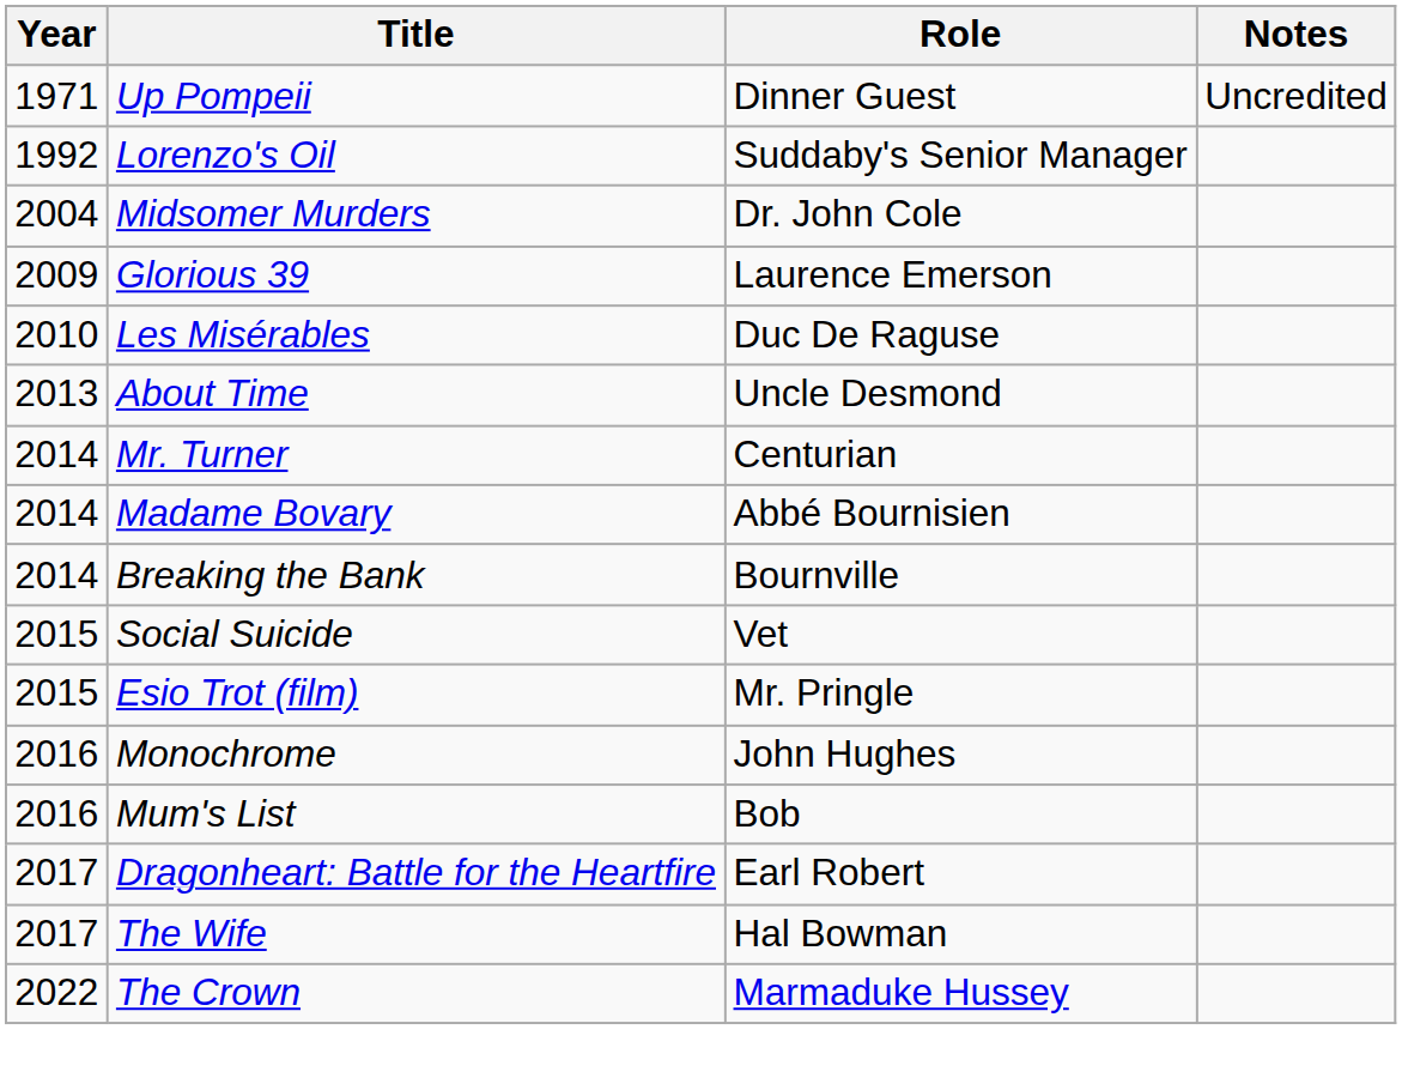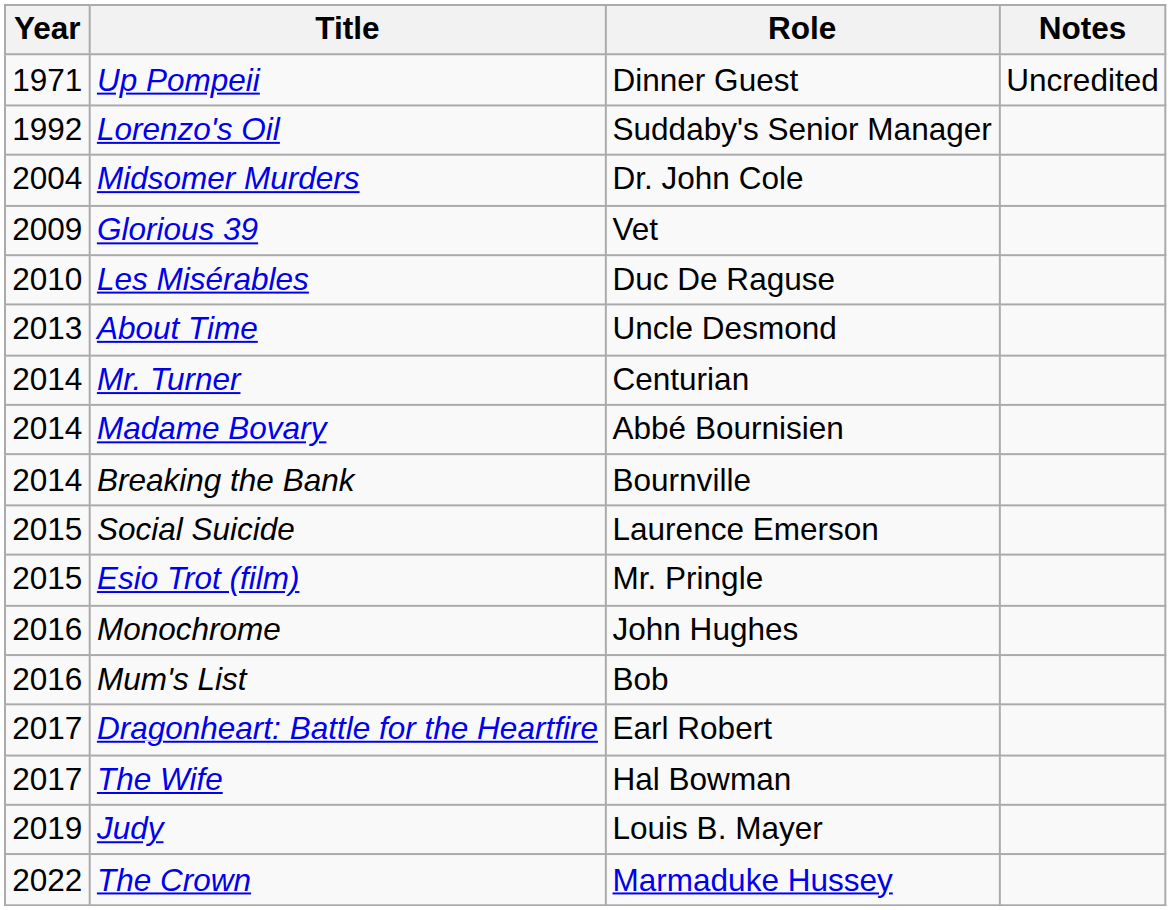 <table class="wikitable">
 <tr>
 <th>Year</th>
 <th>Title</th>
 <th>Role</th>
 <th>Notes</th>
 </tr>
 <tr>
 <td>1971</td>
 <td><em><a href='#'>Up Pompeii</a></em></td>
 <td>Dinner Guest</td>
 <td>Uncredited</td>
 </tr>
 <tr>
 <td>1992</td>
 <td><em><a href='#'>Lorenzo's Oil</a></em></td>
 <td>Suddaby's Senior Manager</td>
 <td></td>
 </tr>
 <tr>
 <td>2004</td>
 <td><em><a href='#'>Midsomer Murders</a></em></td>
 <td>Dr. John Cole</td>
 <td></td>
 </tr>
 <tr>
 <td>2009</td>
 <td><em><a href='#'>Glorious 39</a></em></td>
-<td>Laurence Emerson</td>
+<td>Vet</td>
 <td></td>
 </tr>
 <tr>
 <td>2010</td>
 <td><em><a href='#'>Les Misérables</a></em></td>
 <td>Duc De Raguse</td>
 <td></td>
 </tr>
 <tr>
 <td>2013</td>
 <td><em><a href='#'>About Time</a></em></td>
 <td>Uncle Desmond</td>
 <td></td>
 </tr>
 <tr>
 <td>2014</td>
 <td><em><a href='#'>Mr. Turner</a></em></td>
 <td>Centurian</td>
 <td></td>
 </tr>
 <tr>
 <td>2014</td>
 <td><em><a href='#'>Madame Bovary</a></em></td>
 <td>Abbé Bournisien</td>
 <td></td>
 </tr>
 <tr>
 <td>2014</td>
 <td><em>Breaking the Bank</em></td>
 <td>Bournville</td>
 <td></td>
 </tr>
 <tr>
 <td>2015</td>
 <td><em>Social Suicide</em></td>
-<td>Vet</td>
+<td>Laurence Emerson</td>
 <td></td>
 </tr>
 <tr>
 <td>2015</td>
 <td><em><a href='#'>Esio Trot (film)</a></em></td>
 <td>Mr. Pringle</td>
 <td></td>
 </tr>
 <tr>
 <td>2016</td>
 <td><em>Monochrome</em></td>
 <td>John Hughes</td>
 <td></td>
 </tr>
 <tr>
 <td>2016</td>
 <td><em>Mum's List</em></td>
 <td>Bob</td>
 <td></td>
 </tr>
 <tr>
 <td>2017</td>
 <td><em><a href='#'>Dragonheart: Battle for the Heartfire</a></em></td>
 <td>Earl Robert</td>
 <td></td>
 </tr>
 <tr>
 <td>2017</td>
 <td><em><a href='#'>The Wife</a></em></td>
 <td>Hal Bowman</td>
 <td></td>
 </tr>
 <tr>
+<td>2019</td>
+<td><em><a href='#'>Judy</a></em></td>
+<td>Louis B. Mayer</td>
+<td></td>
+</tr>
+<tr>
 <td>2022</td>
 <td><em><a href='#'>The Crown</a></em></td>
 <td><a href='#'>Marmaduke Hussey</a></td>
 <td></td>
 </tr>
 </table>
